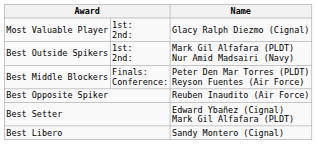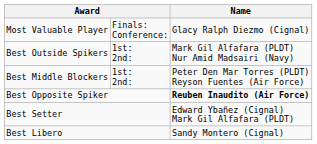 <table class="wikitable">
 <tr>
 <th colspan="2">Award</th>
 <th>Name</th>
 </tr>
 <tr>
 <td>Most Valuable Player</td>
-<td>1st:<br>2nd:</td>
+<td>Finals:<br>Conference:</td>
 <td>Glacy Ralph Diezmo (Cignal)</td>
 </tr>
 <tr>
 <td>Best Outside Spikers</td>
 <td>1st:<br>2nd:</td>
 <td>Mark Gil Alfafara (PLDT)<br>Nur Amid Madsairi (Navy)</td>
 </tr>
 <tr>
 <td>Best Middle Blockers</td>
-<td>Finals:<br>Conference:</td>
+<td>1st:<br>2nd:</td>
 <td>Peter Den Mar Torres (PLDT)<br>Reyson Fuentes (Air Force)</td>
 </tr>
 <tr>
 <td colspan="2">Best Opposite Spiker</td>
-<td>Reuben Inaudito (Air Force)</td>
+<td><strong>Reuben Inaudito (Air Force)</strong></td>
 </tr>
 <tr>
 <td colspan="2">Best Setter</td>
 <td>Edward Ybañez (Cignal)<br>Mark Gil Alfafara (PLDT)</td>
 </tr>
 <tr>
 <td colspan="2">Best Libero</td>
 <td>Sandy Montero (Cignal)</td>
 </tr>
 </table>
